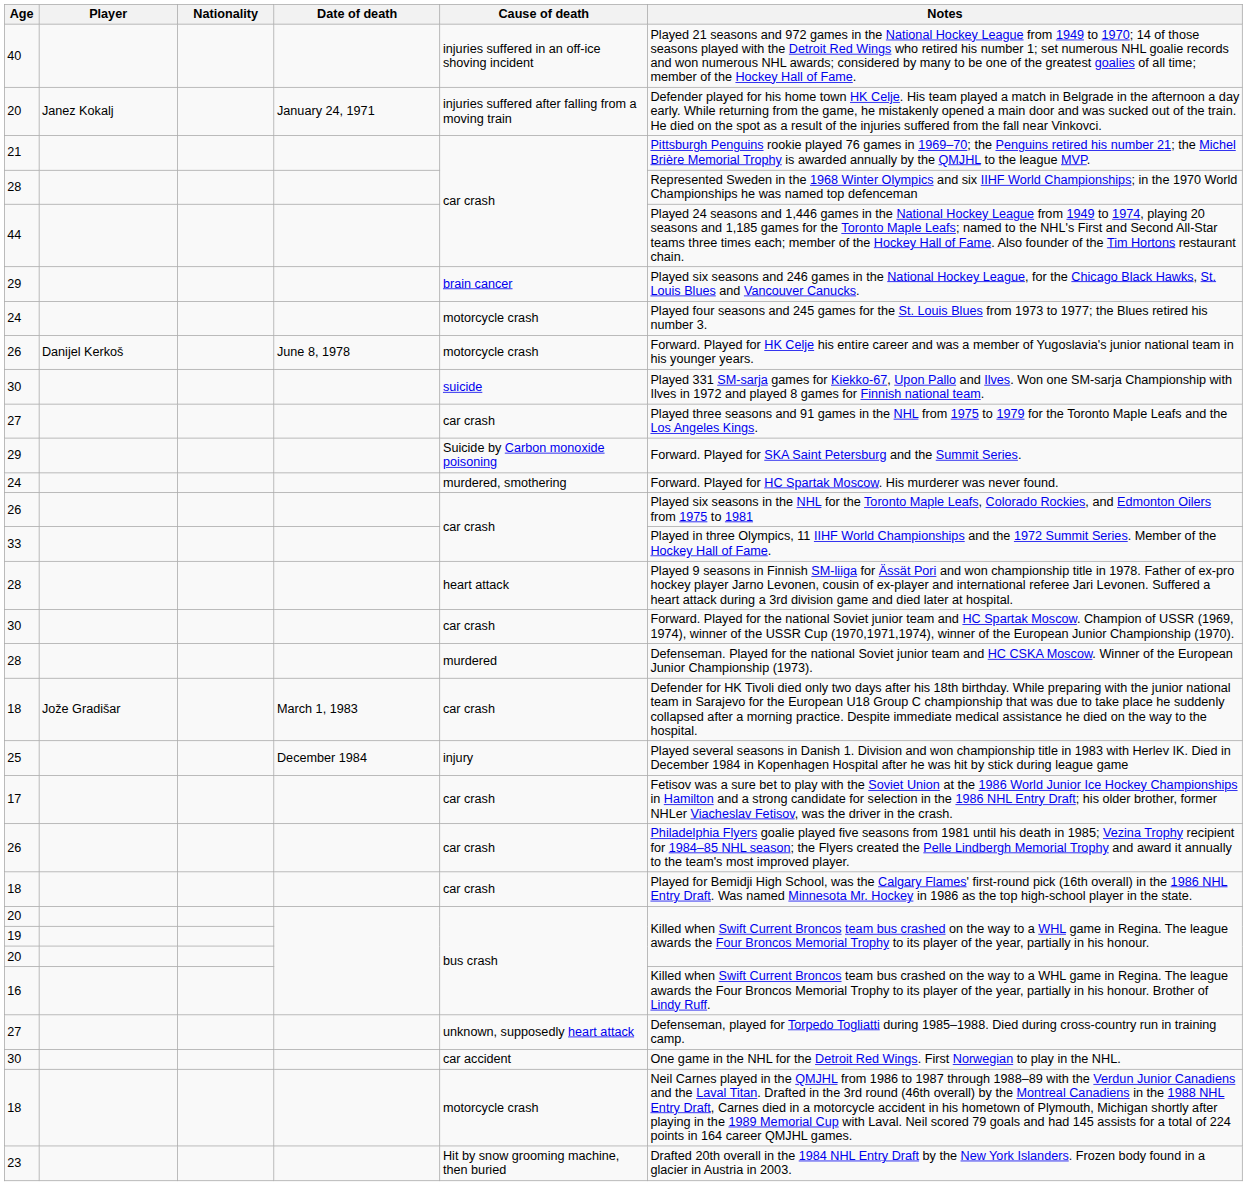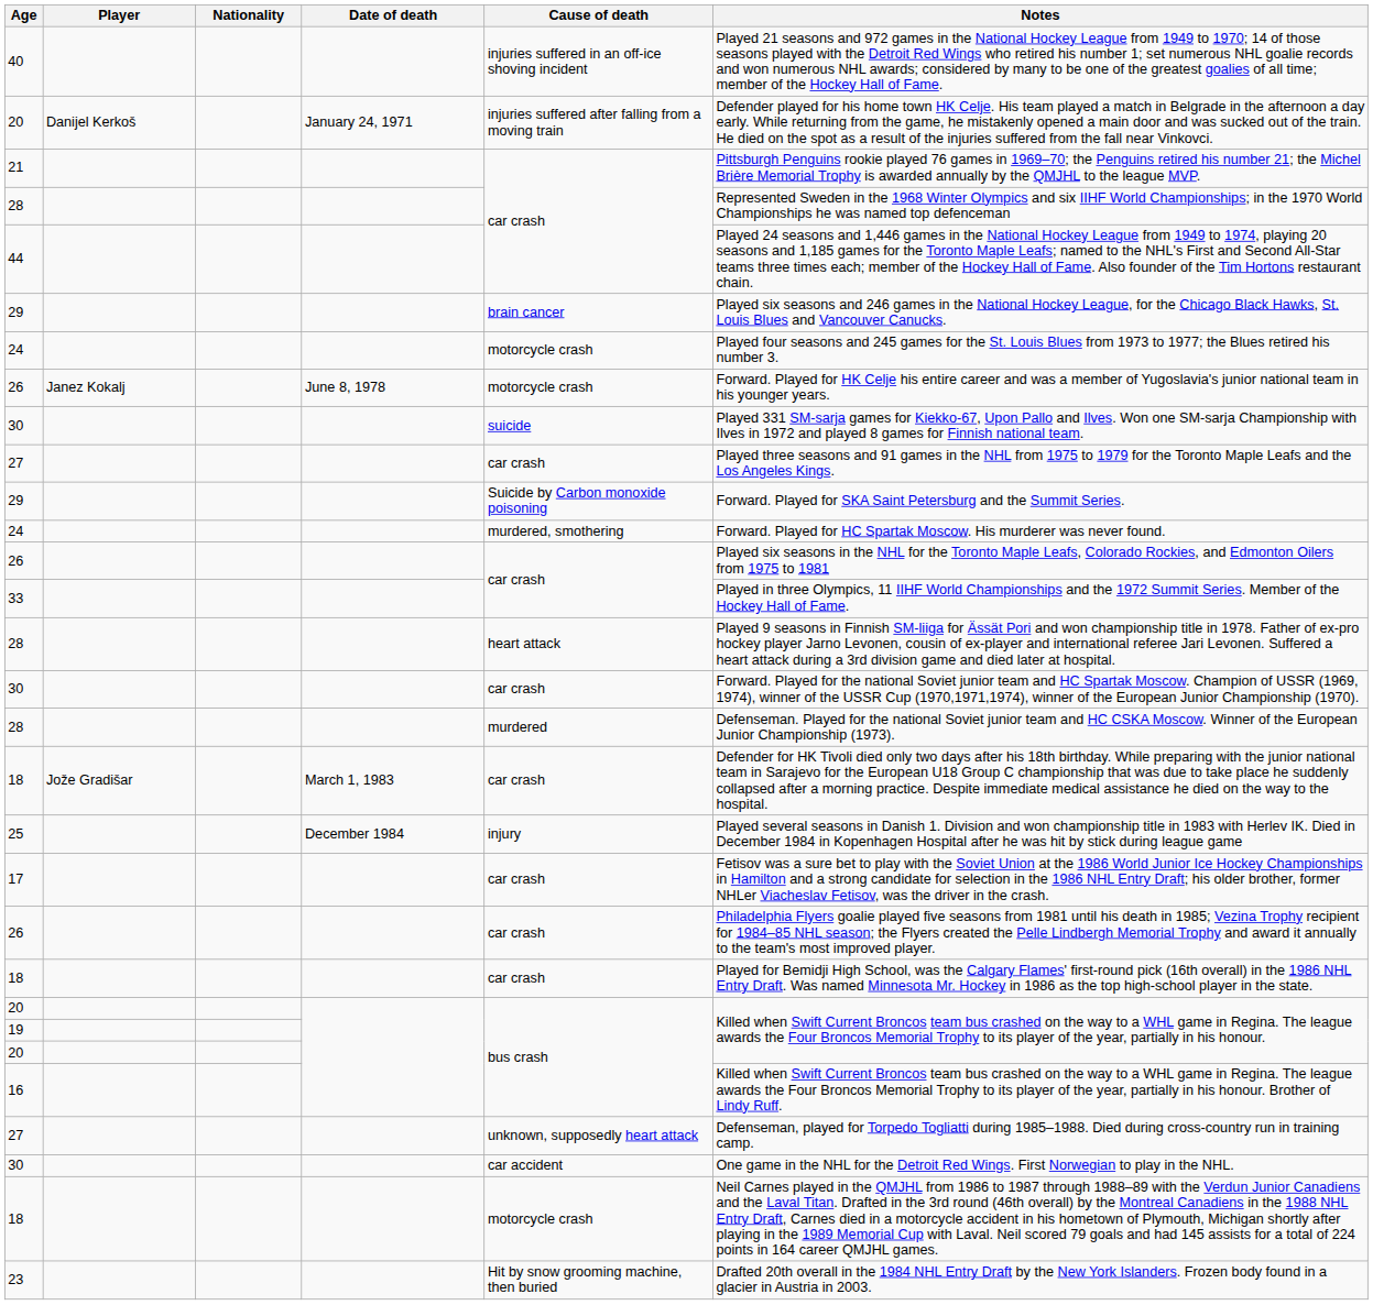 <table class="wikitable sortable">
 <tr>
 <th style="width:2.5%;">Age</th>
 <th style="width:10%;">Player</th>
 <th style="width:7%;">Nationality</th>
 <th style="width:12%;">Date of death</th>
 <th style="width:15%;">Cause of death</th>
 <th style="width:43%;" class="unsortable">Notes</th>
 </tr>
 <tr>
 <td>40</td>
 <td></td>
 <td></td>
 <td></td>
 <td>injuries suffered in an off-ice shoving incident</td>
 <td>Played 21 seasons and 972 games in the <a href='#'>National Hockey League</a> from <a href='#'>1949</a> to <a href='#'>1970</a>; 14 of those seasons played with the <a href='#'>Detroit Red Wings</a> who retired his number 1; set numerous NHL goalie records and won numerous NHL awards; considered by many to be one of the greatest <a href='#'>goalies</a> of all time; member of the <a href='#'>Hockey Hall of Fame</a>.</td>
 </tr>
 <tr>
 <td>20</td>
-<td>Janez Kokalj</td>
+<td>Danijel Kerkoš</td>
 <td></td>
 <td>January 24, 1971</td>
 <td>injuries suffered after falling from a moving train</td>
 <td>Defender played for his home town <a href='#'>HK Celje</a>. His team played a match in Belgrade in the afternoon a day early. While returning from the game, he mistakenly opened a main door and was sucked out of the train. He died on the spot as a result of the injuries suffered from the fall near Vinkovci.</td>
 </tr>
 <tr>
 <td>21</td>
 <td></td>
 <td></td>
 <td></td>
 <td rowspan="3">car crash</td>
 <td><a href='#'>Pittsburgh Penguins</a> rookie played 76 games in <a href='#'>1969–70</a>; the <a href='#'>Penguins retired his number 21</a>; the <a href='#'>Michel Brière Memorial Trophy</a> is awarded annually by the <a href='#'>QMJHL</a> to the league <a href='#'>MVP</a>.</td>
 </tr>
 <tr>
 <td>28</td>
 <td></td>
 <td></td>
 <td></td>
 <td>Represented Sweden in the <a href='#'>1968 Winter Olympics</a> and six <a href='#'>IIHF World Championships</a>; in the 1970 World Championships he was named top defenceman</td>
 </tr>
 <tr>
 <td>44</td>
 <td></td>
 <td></td>
 <td></td>
 <td>Played 24 seasons and 1,446 games in the <a href='#'>National Hockey League</a> from <a href='#'>1949</a> to <a href='#'>1974</a>, playing 20 seasons and 1,185 games for the <a href='#'>Toronto Maple Leafs</a>; named to the NHL's First and Second All-Star teams three times each; member of the <a href='#'>Hockey Hall of Fame</a>. Also founder of the <a href='#'>Tim Hortons</a> restaurant chain.</td>
 </tr>
 <tr>
 <td>29</td>
 <td></td>
 <td></td>
 <td></td>
 <td><a href='#'>brain cancer</a></td>
 <td>Played six seasons and 246 games in the <a href='#'>National Hockey League</a>, for the <a href='#'>Chicago Black Hawks</a>, <a href='#'>St. Louis Blues</a> and <a href='#'>Vancouver Canucks</a>.</td>
 </tr>
 <tr>
 <td>24</td>
 <td></td>
 <td></td>
 <td></td>
 <td>motorcycle crash</td>
 <td>Played four seasons and 245 games for the <a href='#'>St. Louis Blues</a> from 1973 to 1977; the Blues retired his number 3.</td>
 </tr>
 <tr>
 <td>26</td>
-<td>Danijel Kerkoš</td>
+<td>Janez Kokalj</td>
 <td></td>
 <td>June 8, 1978</td>
 <td>motorcycle crash</td>
 <td>Forward. Played for <a href='#'>HK Celje</a> his entire career and was a member of Yugoslavia's junior national team in his younger years.</td>
 </tr>
 <tr>
 <td>30</td>
 <td></td>
 <td></td>
 <td></td>
 <td><a href='#'>suicide</a></td>
 <td>Played 331 <a href='#'>SM-sarja</a> games for <a href='#'>Kiekko-67</a>, <a href='#'>Upon Pallo</a> and <a href='#'>Ilves</a>. Won one SM-sarja Championship with Ilves in 1972 and played 8 games for <a href='#'>Finnish national team</a>.</td>
 </tr>
 <tr>
 <td>27</td>
 <td></td>
 <td></td>
 <td></td>
 <td>car crash</td>
 <td>Played three seasons and 91 games in the <a href='#'>NHL</a> from <a href='#'>1975</a> to <a href='#'>1979</a> for the Toronto Maple Leafs and the <a href='#'>Los Angeles Kings</a>.</td>
 </tr>
 <tr>
 <td>29</td>
 <td></td>
 <td></td>
 <td></td>
 <td>Suicide by <a href='#'>Carbon monoxide poisoning</a></td>
 <td>Forward. Played for <a href='#'>SKA Saint Petersburg</a> and the <a href='#'>Summit Series</a>.</td>
 </tr>
 <tr>
 <td>24</td>
 <td></td>
 <td></td>
 <td></td>
 <td>murdered, smothering</td>
 <td>Forward. Played for <a href='#'>HC Spartak Moscow</a>. His murderer was never found.</td>
 </tr>
 <tr>
 <td>26</td>
 <td></td>
 <td></td>
 <td></td>
 <td rowspan="2">car crash</td>
 <td>Played six seasons in the <a href='#'>NHL</a> for the <a href='#'>Toronto Maple Leafs</a>, <a href='#'>Colorado Rockies</a>, and <a href='#'>Edmonton Oilers</a> from <a href='#'>1975</a> to <a href='#'>1981</a></td>
 </tr>
 <tr>
 <td>33</td>
 <td></td>
 <td></td>
 <td></td>
 <td>Played in three Olympics, 11 <a href='#'>IIHF World Championships</a> and the <a href='#'>1972 Summit Series</a>. Member of the <a href='#'>Hockey Hall of Fame</a>.</td>
 </tr>
 <tr>
 <td>28</td>
 <td></td>
 <td></td>
 <td></td>
 <td>heart attack</td>
 <td>Played 9 seasons in Finnish <a href='#'>SM-liiga</a> for <a href='#'>Ässät Pori</a> and won championship title in 1978. Father of ex-pro hockey player Jarno Levonen, cousin of ex-player and international referee Jari Levonen. Suffered a heart attack during a 3rd division game and died later at hospital.</td>
 </tr>
 <tr>
 <td>30</td>
 <td></td>
 <td></td>
 <td></td>
 <td>car crash</td>
 <td>Forward. Played for the national Soviet junior team and <a href='#'>HC Spartak Moscow</a>. Champion of USSR (1969, 1974), winner of the USSR Cup (1970,1971,1974), winner of the European Junior Championship (1970).</td>
 </tr>
 <tr>
 <td>28</td>
 <td></td>
 <td></td>
 <td></td>
 <td>murdered</td>
 <td>Defenseman. Played for the national Soviet junior team and <a href='#'>HC CSKA Moscow</a>. Winner of the European Junior Championship (1973).</td>
 </tr>
 <tr>
 <td>18</td>
 <td>Jože Gradišar</td>
 <td></td>
 <td>March 1, 1983</td>
 <td>car crash</td>
 <td>Defender for HK Tivoli died only two days after his 18th birthday. While preparing with the junior national team in Sarajevo for the European U18 Group C championship that was due to take place he suddenly collapsed after a morning practice. Despite immediate medical assistance he died on the way to the hospital.</td>
 </tr>
 <tr>
 <td>25</td>
 <td></td>
 <td></td>
 <td>December 1984</td>
 <td>injury</td>
 <td>Played several seasons in Danish 1. Division and won championship title in 1983 with Herlev IK. Died in December 1984 in Kopenhagen Hospital after he was hit by stick during league game</td>
 </tr>
 <tr>
 <td>17</td>
 <td></td>
 <td></td>
 <td></td>
 <td>car crash</td>
 <td>Fetisov was a sure bet to play with the <a href='#'>Soviet Union</a> at the <a href='#'>1986 World Junior Ice Hockey Championships</a> in <a href='#'>Hamilton</a> and a strong candidate for selection in the <a href='#'>1986 NHL Entry Draft</a>; his older brother, former NHLer <a href='#'>Viacheslav Fetisov</a>, was the driver in the crash.</td>
 </tr>
 <tr>
 <td>26</td>
 <td></td>
 <td></td>
 <td></td>
 <td>car crash</td>
 <td><a href='#'>Philadelphia Flyers</a> goalie played five seasons from 1981 until his death in 1985; <a href='#'>Vezina Trophy</a> recipient for <a href='#'>1984–85 NHL season</a>; the Flyers created the <a href='#'>Pelle Lindbergh Memorial Trophy</a> and award it annually to the team's most improved player.</td>
 </tr>
 <tr>
 <td>18</td>
 <td></td>
 <td></td>
 <td></td>
 <td>car crash</td>
 <td>Played for Bemidji High School, was the <a href='#'>Calgary Flames</a>' first-round pick (16th overall) in the <a href='#'>1986 NHL Entry Draft</a>. Was named <a href='#'>Minnesota Mr. Hockey</a> in 1986 as the top high-school player in the state.</td>
 </tr>
 <tr>
 <td>20</td>
 <td></td>
 <td></td>
 <td rowspan="4"></td>
 <td rowspan="4">bus crash</td>
 <td rowspan="3">Killed when <a href='#'>Swift Current Broncos</a> <a href='#'>team bus crashed</a> on the way to a <a href='#'>WHL</a> game in Regina. The league awards the <a href='#'>Four Broncos Memorial Trophy</a> to its player of the year, partially in his honour.</td>
 </tr>
 <tr>
 <td>19</td>
 <td></td>
 <td></td>
 </tr>
 <tr>
 <td>20</td>
 <td></td>
 <td></td>
 </tr>
 <tr>
 <td>16</td>
 <td></td>
 <td></td>
 <td>Killed when <a href='#'>Swift Current Broncos</a> team bus crashed on the way to a WHL game in Regina. The league awards the Four Broncos Memorial Trophy to its player of the year, partially in his honour. Brother of <a href='#'>Lindy Ruff</a>.</td>
 </tr>
 <tr>
 <td>27</td>
 <td></td>
 <td></td>
 <td></td>
 <td>unknown, supposedly <a href='#'>heart attack</a></td>
 <td>Defenseman, played for <a href='#'>Torpedo Togliatti</a> during 1985–1988. Died during cross-country run in training camp.</td>
 </tr>
 <tr>
 <td>30</td>
 <td></td>
 <td></td>
 <td></td>
 <td>car accident</td>
 <td>One game in the NHL for the <a href='#'>Detroit Red Wings</a>. First <a href='#'>Norwegian</a> to play in the NHL.</td>
 </tr>
 <tr>
 <td>18</td>
 <td></td>
 <td></td>
 <td></td>
 <td>motorcycle crash</td>
 <td>Neil Carnes played in the <a href='#'>QMJHL</a> from 1986 to 1987 through 1988–89 with the <a href='#'>Verdun Junior Canadiens</a> and the <a href='#'>Laval Titan</a>. Drafted in the 3rd round (46th overall) by the <a href='#'>Montreal Canadiens</a> in the <a href='#'>1988 NHL Entry Draft</a>, Carnes died in a motorcycle accident in his hometown of Plymouth, Michigan shortly after playing in the <a href='#'>1989 Memorial Cup</a> with Laval. Neil scored 79 goals and had 145 assists for a total of 224 points in 164 career QMJHL games.</td>
 </tr>
 <tr>
 <td>23</td>
 <td></td>
 <td></td>
 <td></td>
 <td>Hit by snow grooming machine, then buried</td>
 <td>Drafted 20th overall in the <a href='#'>1984 NHL Entry Draft</a> by the <a href='#'>New York Islanders</a>. Frozen body found in a glacier in Austria in 2003.</td>
 </tr>
 </table>
